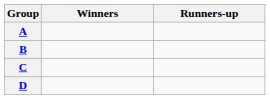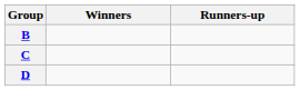 <table class=wikitable>
 <tr>
 <th>Group</th>
 <th width=150>Winners</th>
 <th width=150>Runners-up</th>
-</tr>
-<tr>
-<th><a href='#'>A</a></th>
-<td></td>
-<td></td>
 </tr>
 <tr>
 <th><a href='#'>B</a></th>
 <td></td>
 <td></td>
 </tr>
 <tr>
 <th><a href='#'>C</a></th>
 <td></td>
 <td></td>
 </tr>
 <tr>
 <th><a href='#'>D</a></th>
 <td></td>
 <td></td>
 </tr>
 </table>
